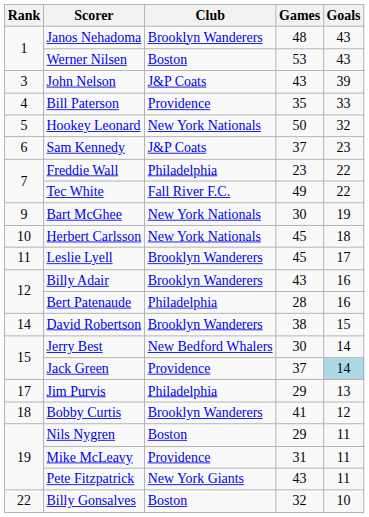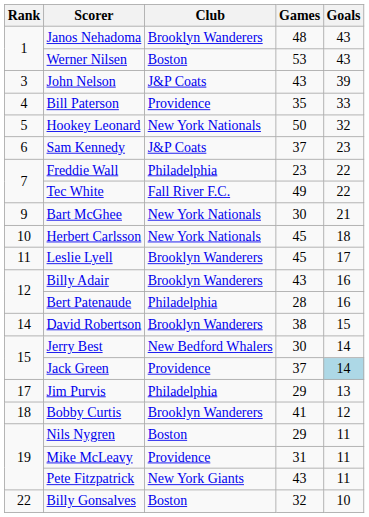 <table class="wikitable">
 <tr>
 <th>Rank</th>
 <th>Scorer</th>
 <th>Club</th>
 <th>Games</th>
 <th>Goals</th>
 </tr>
 <tr>
 <td rowspan="2" align=center>1</td>
 <td><a href='#'>Janos Nehadoma</a></td>
 <td><a href='#'>Brooklyn Wanderers</a></td>
 <td align=center>48</td>
 <td align=center>43</td>
 </tr>
 <tr>
 <td><a href='#'>Werner Nilsen</a></td>
 <td><a href='#'>Boston</a></td>
 <td align=center>53</td>
 <td align=center>43</td>
 </tr>
 <tr>
 <td align=center>3</td>
 <td><a href='#'>John Nelson</a></td>
 <td><a href='#'>J&P Coats</a></td>
 <td align=center>43</td>
 <td align=center>39</td>
 </tr>
 <tr>
 <td align=center>4</td>
 <td><a href='#'>Bill Paterson</a></td>
 <td><a href='#'>Providence</a></td>
 <td align=center>35</td>
 <td align=center>33</td>
 </tr>
 <tr>
 <td align=center>5</td>
 <td><a href='#'>Hookey Leonard</a></td>
 <td><a href='#'>New York Nationals</a></td>
 <td align=center>50</td>
 <td align=center>32</td>
 </tr>
 <tr>
 <td align=center>6</td>
 <td><a href='#'>Sam Kennedy</a></td>
 <td><a href='#'>J&P Coats</a></td>
 <td align=center>37</td>
 <td align=center>23</td>
 </tr>
 <tr>
 <td rowspan="2" align=center>7</td>
 <td><a href='#'>Freddie Wall</a></td>
 <td><a href='#'>Philadelphia</a></td>
 <td align=center>23</td>
 <td align=center>22</td>
 </tr>
 <tr>
 <td><a href='#'>Tec White</a></td>
 <td><a href='#'>Fall River F.C.</a></td>
 <td align=center>49</td>
 <td align=center>22</td>
 </tr>
 <tr>
 <td align=center>9</td>
 <td><a href='#'>Bart McGhee</a></td>
 <td><a href='#'>New York Nationals</a></td>
 <td align=center>30</td>
-<td align=center>19</td>
+<td align=center>21</td>
 </tr>
 <tr>
 <td align=center>10</td>
 <td><a href='#'>Herbert Carlsson</a></td>
 <td><a href='#'>New York Nationals</a></td>
 <td align=center>45</td>
 <td align=center>18</td>
 </tr>
 <tr>
 <td align=center>11</td>
 <td><a href='#'>Leslie Lyell</a></td>
 <td><a href='#'>Brooklyn Wanderers</a></td>
 <td align=center>45</td>
 <td align=center>17</td>
 </tr>
 <tr>
 <td rowspan="2" align=center>12</td>
 <td><a href='#'>Billy Adair</a></td>
 <td><a href='#'>Brooklyn Wanderers</a></td>
 <td align=center>43</td>
 <td align=center>16</td>
 </tr>
 <tr>
 <td><a href='#'>Bert Patenaude</a></td>
 <td><a href='#'>Philadelphia</a></td>
 <td align=center>28</td>
 <td align=center>16</td>
 </tr>
 <tr>
 <td align=center>14</td>
 <td><a href='#'>David Robertson</a></td>
 <td><a href='#'>Brooklyn Wanderers</a></td>
 <td align=center>38</td>
 <td align=center>15</td>
 </tr>
 <tr>
 <td rowspan="2" align=center>15</td>
 <td><a href='#'>Jerry Best</a></td>
 <td><a href='#'>New Bedford Whalers</a></td>
 <td align=center>30</td>
 <td align=center>14</td>
 </tr>
 <tr>
 <td><a href='#'>Jack Green</a></td>
 <td><a href='#'>Providence</a></td>
 <td align=center>37</td>
 <td align=center style="background: lightblue;">14</td>
 </tr>
 <tr>
 <td align=center>17</td>
 <td><a href='#'>Jim Purvis</a></td>
 <td><a href='#'>Philadelphia</a></td>
 <td align=center>29</td>
 <td align=center>13</td>
 </tr>
 <tr>
 <td align=center>18</td>
 <td><a href='#'>Bobby Curtis</a></td>
 <td><a href='#'>Brooklyn Wanderers</a></td>
 <td align=center>41</td>
 <td align=center>12</td>
 </tr>
 <tr>
 <td rowspan="3" align=center>19</td>
 <td><a href='#'>Nils Nygren</a></td>
 <td><a href='#'>Boston</a></td>
 <td align=center>29</td>
 <td align=center>11</td>
 </tr>
 <tr>
 <td><a href='#'>Mike McLeavy</a></td>
 <td><a href='#'>Providence</a></td>
 <td align=center>31</td>
 <td align=center>11</td>
 </tr>
 <tr>
 <td><a href='#'>Pete Fitzpatrick</a></td>
 <td><a href='#'>New York Giants</a></td>
 <td align=center>43</td>
 <td align=center>11</td>
 </tr>
 <tr>
 <td align=center>22</td>
 <td><a href='#'>Billy Gonsalves</a></td>
 <td><a href='#'>Boston</a></td>
 <td align=center>32</td>
 <td align=center>10</td>
 </tr>
 </table>
